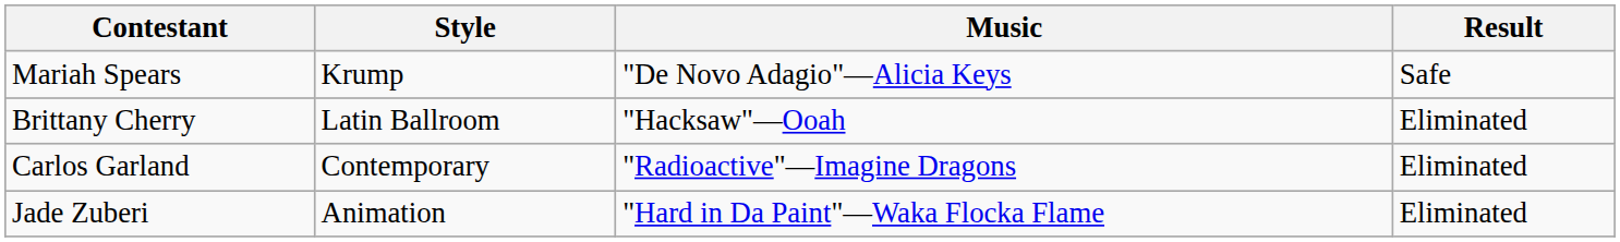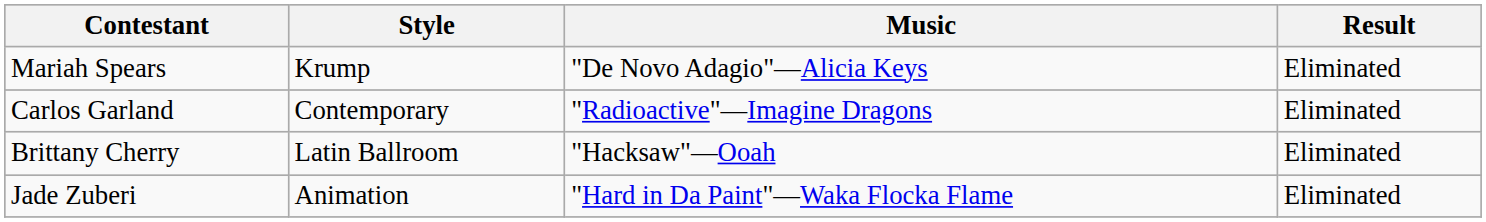 <table class="wikitable" style="width:70%;">
 <tr>
 <th>Contestant</th>
 <th>Style</th>
 <th>Music</th>
 <th>Result</th>
 </tr>
 <tr>
 <td>Mariah Spears</td>
 <td>Krump</td>
 <td>"De Novo Adagio"—<a href='#'>Alicia Keys</a></td>
-<td>Safe</td>
-</tr>
-<tr>
-<td>Brittany Cherry</td>
-<td>Latin Ballroom</td>
-<td>"Hacksaw"—<a href='#'>Ooah</a></td>
 <td>Eliminated</td>
 </tr>
 <tr>
 <td>Carlos Garland</td>
 <td>Contemporary</td>
 <td>"<a href='#'>Radioactive</a>"—<a href='#'>Imagine Dragons</a></td>
 <td>Eliminated</td>
 </tr>
 <tr>
+<td>Brittany Cherry</td>
+<td>Latin Ballroom</td>
+<td>"Hacksaw"—<a href='#'>Ooah</a></td>
+<td>Eliminated</td>
+</tr>
+<tr>
 <td>Jade Zuberi</td>
 <td>Animation</td>
 <td>"<a href='#'>Hard in Da Paint</a>"—<a href='#'>Waka Flocka Flame</a></td>
 <td>Eliminated</td>
 </tr>
 </table>
